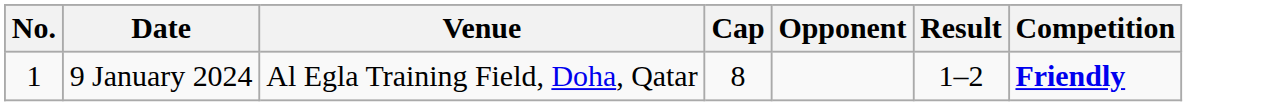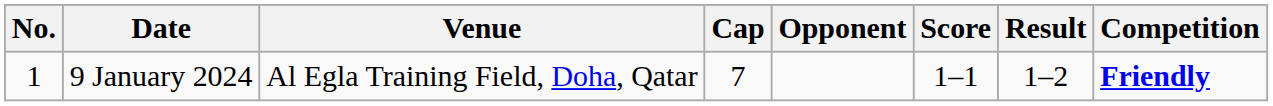 <table class="wikitable sortable">
 <tr>
 <th scope="col">No.</th>
 <th scope="col">Date</th>
 <th scope="col">Venue</th>
 <th scope="col">Cap</th>
 <th scope="col">Opponent</th>
+<th scope="col">Score</th>
 <th scope="col">Result</th>
 <th scope="col">Competition</th>
 </tr>
 <tr>
 <td align="center">1</td>
 <td>9 January 2024</td>
 <td>Al Egla Training Field, <a href='#'>Doha</a>, Qatar</td>
-<td align="center">8</td>
+<td align="center">7</td>
 <td></td>
+<td align="center">1–1</td>
 <td align="center">1–2</td>
 <td><strong><a href='#'>Friendly</a></strong></td>
 </tr>
 </table>
